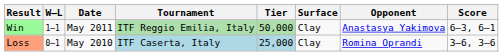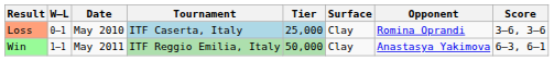 <table class="sortable wikitable">
 <tr>
 <th>Result</th>
 <th class=unsortable>W–L</th>
 <th>Date</th>
 <th>Tournament</th>
 <th>Tier</th>
 <th>Surface</th>
 <th>Opponent</th>
 <th class=unsortable>Score</th>
 </tr>
 <tr>
+<td style=background:#ffa07a>Loss</td>
+<td><small>0–1</small></td>
+<td>May 2010</td>
+<td bgcolor=lightblue>ITF Caserta, Italy</td>
+<td bgcolor=lightblue>25,000</td>
+<td>Clay</td>
+<td> <a href='#'>Romina Oprandi</a></td>
+<td>3–6, 3–6</td>
+</tr>
+<tr>
 <td style=background:#98fb98>Win</td>
 <td><small>1–1</small></td>
 <td>May 2011</td>
 <td bgcolor=addfad>ITF Reggio Emilia, Italy</td>
 <td bgcolor=addfad>50,000</td>
 <td>Clay</td>
 <td> <a href='#'>Anastasya Yakimova</a></td>
 <td>6–3, 6–1</td>
 </tr>
-<tr>
-<td style=background:#ffa07a>Loss</td>
-<td><small>0–1</small></td>
-<td>May 2010</td>
-<td bgcolor=lightblue>ITF Caserta, Italy</td>
-<td bgcolor=lightblue>25,000</td>
-<td>Clay</td>
-<td> <a href='#'>Romina Oprandi</a></td>
-<td>3–6, 3–6</td>
-</tr>
 </table>
